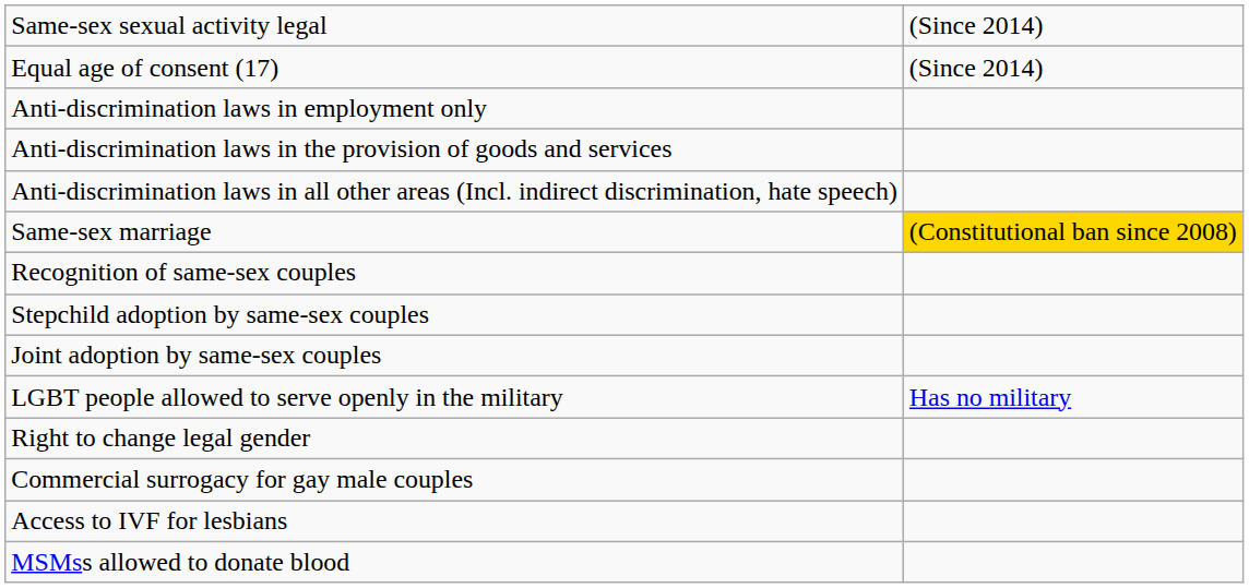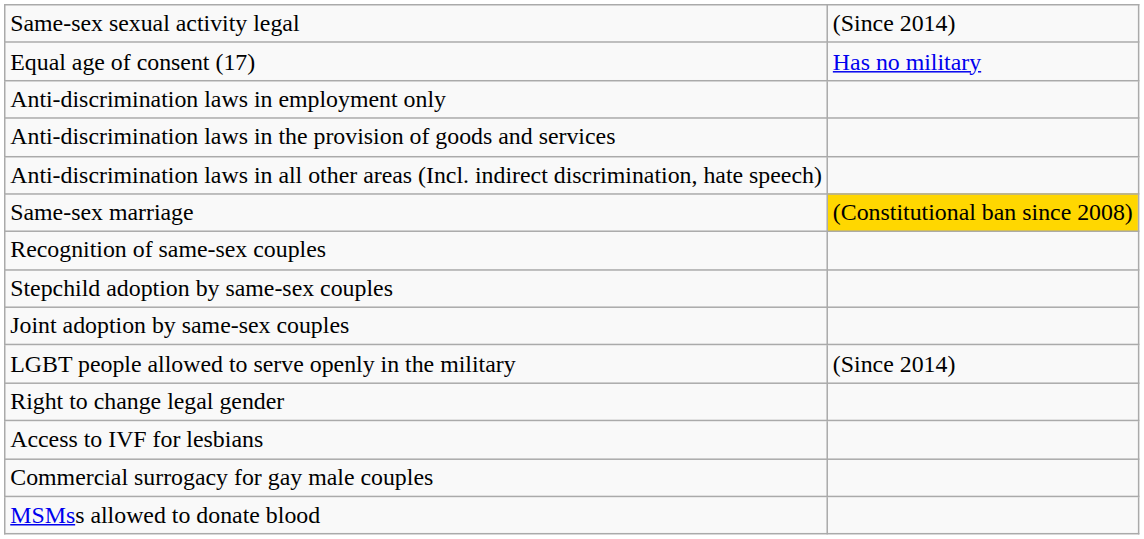 <table class="wikitable">
 <tr>
 <td>Same-sex sexual activity legal</td>
 <td> (Since 2014)</td>
 </tr>
 <tr>
 <td>Equal age of consent (17)</td>
-<td> (Since 2014)</td>
+<td><a href='#'>Has no military</a></td>
 </tr>
 <tr>
 <td>Anti-discrimination laws in employment only</td>
 <td></td>
 </tr>
 <tr>
 <td>Anti-discrimination laws in the provision of goods and services</td>
 <td></td>
 </tr>
 <tr>
 <td>Anti-discrimination laws in all other areas (Incl. indirect discrimination, hate speech)</td>
 <td></td>
 </tr>
 <tr>
 <td>Same-sex marriage</td>
 <td style="background: gold;"> (Constitutional ban since 2008)</td>
 </tr>
 <tr>
 <td>Recognition of same-sex couples</td>
 <td></td>
 </tr>
 <tr>
 <td>Stepchild adoption by same-sex couples</td>
 <td></td>
 </tr>
 <tr>
 <td>Joint adoption by same-sex couples</td>
 <td></td>
 </tr>
 <tr>
 <td>LGBT people allowed to serve openly in the military</td>
-<td><a href='#'>Has no military</a></td>
+<td> (Since 2014)</td>
 </tr>
 <tr>
 <td>Right to change legal gender</td>
+<td></td>
+</tr>
+<tr>
+<td>Access to IVF for lesbians</td>
 <td></td>
 </tr>
 <tr>
 <td>Commercial surrogacy for gay male couples</td>
 <td></td>
 </tr>
 <tr>
-<td>Access to IVF for lesbians</td>
-<td></td>
-</tr>
-<tr>
 <td><a href='#'>MSMs</a>s allowed to donate blood</td>
 <td></td>
 </tr>
 </table>
